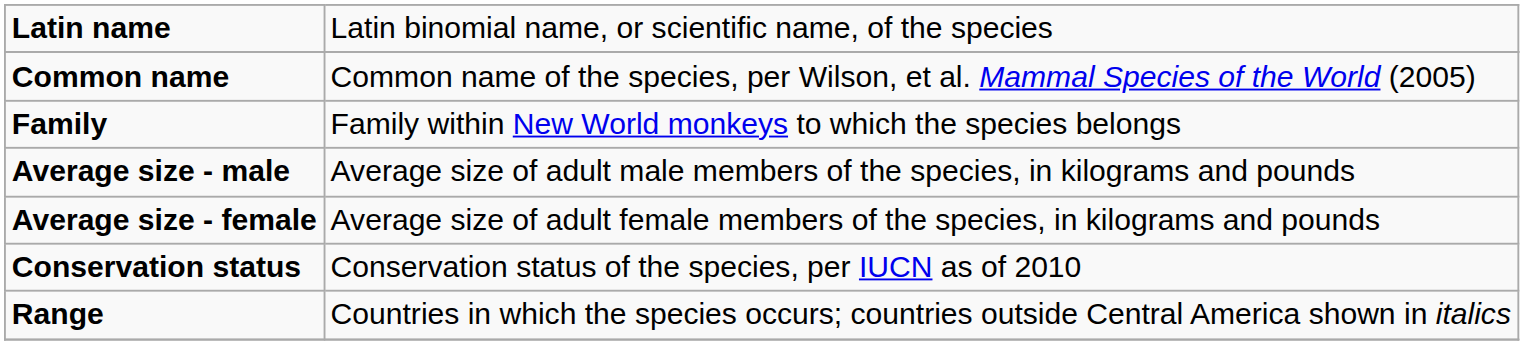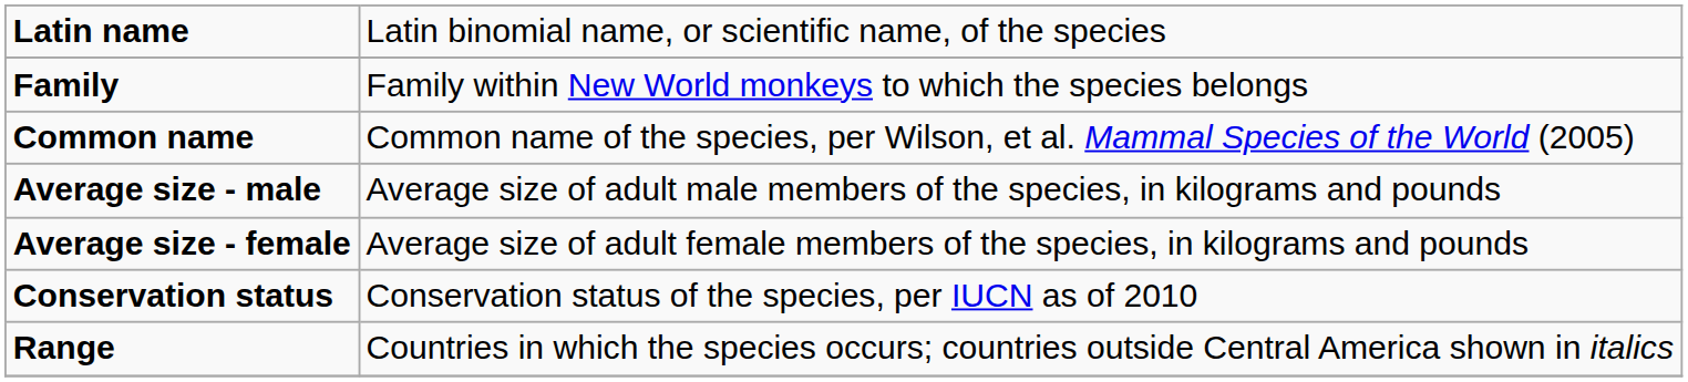 <table class="wikitable">
 <tr>
 <td><strong>Latin name</strong></td>
 <td>Latin binomial name, or scientific name, of the species</td>
 </tr>
 <tr>
 </tr>
 <tr>
+<td><strong>Family</strong></td>
+<td>Family within <a href='#'>New World monkeys</a> to which the species belongs</td>
+</tr>
+<tr>
 <td><strong>Common name</strong></td>
 <td>Common name of the species, per Wilson, et al. <em><a href='#'>Mammal Species of the World</a></em> (2005)</td>
-</tr>
-<tr>
-<td><strong>Family</strong></td>
-<td>Family within <a href='#'>New World monkeys</a> to which the species belongs</td>
 </tr>
 <tr>
 <td><strong>Average size - male</strong></td>
 <td>Average size of adult male members of the species, in kilograms and pounds</td>
 </tr>
 <tr>
 <td><strong>Average size - female</strong></td>
 <td>Average size of adult female members of the species, in kilograms and pounds</td>
 </tr>
 <tr>
 <td><strong>Conservation status</strong></td>
 <td>Conservation status of the species, per <a href='#'>IUCN</a> as of 2010</td>
 </tr>
 <tr>
 <td><strong>Range</strong></td>
 <td>Countries in which the species occurs; countries outside Central America shown in <em>italics</em></td>
 </tr>
 <tr>
 </tr>
 </table>
